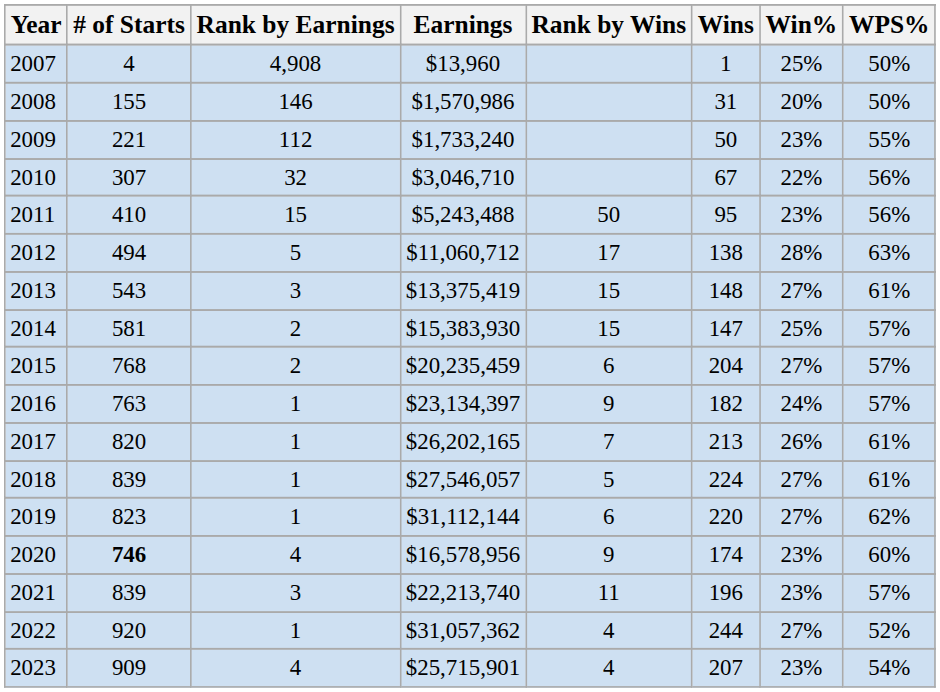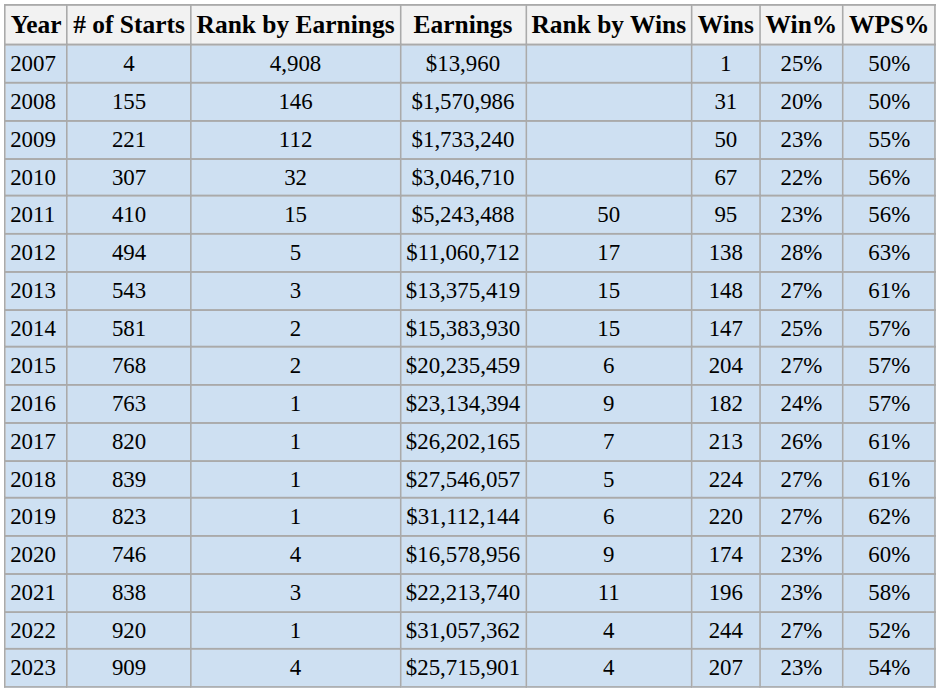 <table class="wikitable sortable">
 <tr>
 </tr>
 <tr style="font-size:90%; background-color:white">
 </tr>
 <tr style="font-size:90%; background-color:#CEE0F2">
 </tr>
 <tr>
 <th>Year</th>
 <th># of Starts</th>
 <th>Rank by Earnings</th>
 <th>Earnings</th>
 <th>Rank by Wins</th>
 <th>Wins</th>
 <th>Win%</th>
 <th>WPS%</th>
 </tr>
 <tr>
 </tr>
 <tr style="font-size:90%; background-color:white">
 </tr>
 <tr style="font-size:90%; background-color:#CEE0F2">
 <td>2007</td>
 <td style="text-align:center;">4</td>
 <td style="text-align:center;">4,908</td>
 <td style="text-align:center;">$13,960</td>
 <td style="text-align:center;"></td>
 <td style="text-align:center;">1</td>
 <td style="text-align:center;">25%</td>
 <td style="text-align:center;">50%</td>
 </tr>
 <tr>
 </tr>
 <tr style="font-size:90%; background-color:white">
 </tr>
 <tr style="font-size:90%; background-color:#CEE0F2">
 <td>2008</td>
 <td style="text-align:center;">155</td>
 <td style="text-align:center;">146</td>
 <td style="text-align:center;">$1,570,986</td>
 <td style="text-align:center;"></td>
 <td style="text-align:center;">31</td>
 <td style="text-align:center;">20%</td>
 <td style="text-align:center;">50%</td>
 </tr>
 <tr>
 </tr>
 <tr style="font-size:90%; background-color:white">
 </tr>
 <tr style="font-size:90%; background-color:#CEE0F2">
 <td>2009</td>
 <td style="text-align:center;">221</td>
 <td style="text-align:center;">112</td>
 <td style="text-align:center;">$1,733,240</td>
 <td style="text-align:center;"></td>
 <td style="text-align:center;">50</td>
 <td style="text-align:center;">23%</td>
 <td style="text-align:center;">55%</td>
 </tr>
 <tr>
 </tr>
 <tr style="font-size:90%; background-color:white">
 </tr>
 <tr style="font-size:90%; background-color:#CEE0F2">
 <td>2010</td>
 <td style="text-align:center;">307</td>
 <td style="text-align:center;">32</td>
 <td style="text-align:center;">$3,046,710</td>
 <td style="text-align:center;"></td>
 <td style="text-align:center;">67</td>
 <td style="text-align:center;">22%</td>
 <td style="text-align:center;">56%</td>
 </tr>
 <tr>
 </tr>
 <tr style="font-size:90%; background-color:white">
 </tr>
 <tr style="font-size:90%; background-color:#CEE0F2">
 <td>2011</td>
 <td style="text-align:center;">410</td>
 <td style="text-align:center;">15</td>
 <td style="text-align:center;">$5,243,488</td>
 <td style="text-align:center;">50</td>
 <td style="text-align:center;">95</td>
 <td style="text-align:center;">23%</td>
 <td style="text-align:center;">56%</td>
 </tr>
 <tr>
 </tr>
 <tr style="font-size:90%; background-color:white">
 </tr>
 <tr style="font-size:90%; background-color:#CEE0F2">
 <td>2012</td>
 <td style="text-align:center;">494</td>
 <td style="text-align:center;">5</td>
 <td style="text-align:center;">$11,060,712</td>
 <td style="text-align:center;">17</td>
 <td style="text-align:center;">138</td>
 <td style="text-align:center;">28%</td>
 <td style="text-align:center;">63%</td>
 </tr>
 <tr>
 </tr>
 <tr style="font-size:90%; background-color:white">
 </tr>
 <tr style="font-size:90%; background-color:#CEE0F2">
 <td>2013</td>
 <td style="text-align:center;">543</td>
 <td style="text-align:center;">3</td>
 <td style="text-align:center;">$13,375,419</td>
 <td style="text-align:center;">15</td>
 <td style="text-align:center;">148</td>
 <td style="text-align:center;">27%</td>
 <td style="text-align:center;">61%</td>
 </tr>
 <tr>
 </tr>
 <tr style="font-size:90%; background-color:white">
 </tr>
 <tr style="font-size:90%; background-color:#CEE0F2">
 <td>2014</td>
 <td style="text-align:center;">581</td>
 <td style="text-align:center;">2</td>
 <td style="text-align:center;">$15,383,930</td>
 <td style="text-align:center;">15</td>
 <td style="text-align:center;">147</td>
 <td style="text-align:center;">25%</td>
 <td style="text-align:center;">57%</td>
 </tr>
 <tr>
 </tr>
 <tr style="font-size:90%; background-color:white">
 </tr>
 <tr style="font-size:90%; background-color:#CEE0F2">
 <td>2015</td>
 <td style="text-align:center;">768</td>
 <td style="text-align:center;">2</td>
 <td style="text-align:center;">$20,235,459</td>
 <td style="text-align:center;">6</td>
 <td style="text-align:center;">204</td>
 <td style="text-align:center;">27%</td>
 <td style="text-align:center;">57%</td>
 </tr>
 <tr>
 </tr>
 <tr style="font-size:90%; background-color:white">
 </tr>
 <tr style="font-size:90%; background-color:#CEE0F2">
 <td>2016</td>
 <td style="text-align:center;">763</td>
 <td style="text-align:center;">1</td>
-<td style="text-align:center;">$23,134,397</td>
+<td style="text-align:center;">$23,134,394</td>
 <td style="text-align:center;">9</td>
 <td style="text-align:center;">182</td>
 <td style="text-align:center;">24%</td>
 <td style="text-align:center;">57%</td>
 </tr>
 <tr>
 </tr>
 <tr style="font-size:90%; background-color:white">
 </tr>
 <tr style="font-size:90%; background-color:#CEE0F2">
 <td>2017</td>
 <td style="text-align:center;">820</td>
 <td style="text-align:center;">1</td>
 <td style="text-align:center;">$26,202,165</td>
 <td style="text-align:center;">7</td>
 <td style="text-align:center;">213</td>
 <td style="text-align:center;">26%</td>
 <td style="text-align:center;">61%</td>
 </tr>
 <tr>
 </tr>
 <tr style="font-size:90%; background-color:white">
 </tr>
 <tr style="font-size:90%; background-color:#CEE0F2">
 <td>2018</td>
 <td style="text-align:center;">839</td>
 <td style="text-align:center;">1</td>
 <td style="text-align:center;">$27,546,057</td>
 <td style="text-align:center;">5</td>
 <td style="text-align:center;">224</td>
 <td style="text-align:center;">27%</td>
 <td style="text-align:center;">61%</td>
 </tr>
 <tr>
 </tr>
 <tr style="font-size:90%; background-color:white">
 </tr>
 <tr style="font-size:90%; background-color:#CEE0F2">
 <td>2019</td>
 <td style="text-align:center;">823</td>
 <td style="text-align:center;">1</td>
 <td style="text-align:center;">$31,112,144</td>
 <td style="text-align:center;">6</td>
 <td style="text-align:center;">220</td>
 <td style="text-align:center;">27%</td>
 <td style="text-align:center;">62%</td>
 </tr>
 <tr>
 </tr>
 <tr style="font-size:90%; background-color:white">
 </tr>
 <tr style="font-size:90%; background-color:#CEE0F2">
 <td>2020</td>
-<td style="text-align:center;"><strong>746</strong></td>
+<td style="text-align:center;">746</td>
 <td style="text-align:center;">4</td>
 <td style="text-align:center;">$16,578,956</td>
 <td style="text-align:center;">9</td>
 <td style="text-align:center;">174</td>
 <td style="text-align:center;">23%</td>
 <td style="text-align:center;">60%</td>
 </tr>
 <tr>
 </tr>
 <tr style="font-size:90%; background-color:white">
 </tr>
 <tr style="font-size:90%; background-color:#CEE0F2">
 <td>2021</td>
-<td style="text-align:center;">839</td>
+<td style="text-align:center;">838</td>
 <td style="text-align:center;">3</td>
 <td style="text-align:center;">$22,213,740</td>
 <td style="text-align:center;">11</td>
 <td style="text-align:center;">196</td>
 <td style="text-align:center;">23%</td>
-<td style="text-align:center;">57%</td>
+<td style="text-align:center;">58%</td>
 </tr>
 <tr>
 </tr>
 <tr style="font-size:90%; background-color:white">
 </tr>
 <tr style="font-size:90%; background-color:#CEE0F2">
 <td>2022</td>
 <td style="text-align:center;">920</td>
 <td style="text-align:center;">1</td>
 <td style="text-align:center;">$31,057,362</td>
 <td style="text-align:center;">4</td>
 <td style="text-align:center;">244</td>
 <td style="text-align:center;">27%</td>
 <td style="text-align:center;">52%</td>
 </tr>
 <tr>
 </tr>
 <tr style="font-size:90%; background-color:white">
 </tr>
 <tr style="font-size:90%; background-color:#CEE0F2">
 <td>2023</td>
 <td style="text-align:center;">909</td>
 <td style="text-align:center;">4</td>
 <td style="text-align:center;">$25,715,901</td>
 <td style="text-align:center;">4</td>
 <td style="text-align:center;">207</td>
 <td style="text-align:center;">23%</td>
 <td style="text-align:center;">54%</td>
 </tr>
 </table>
